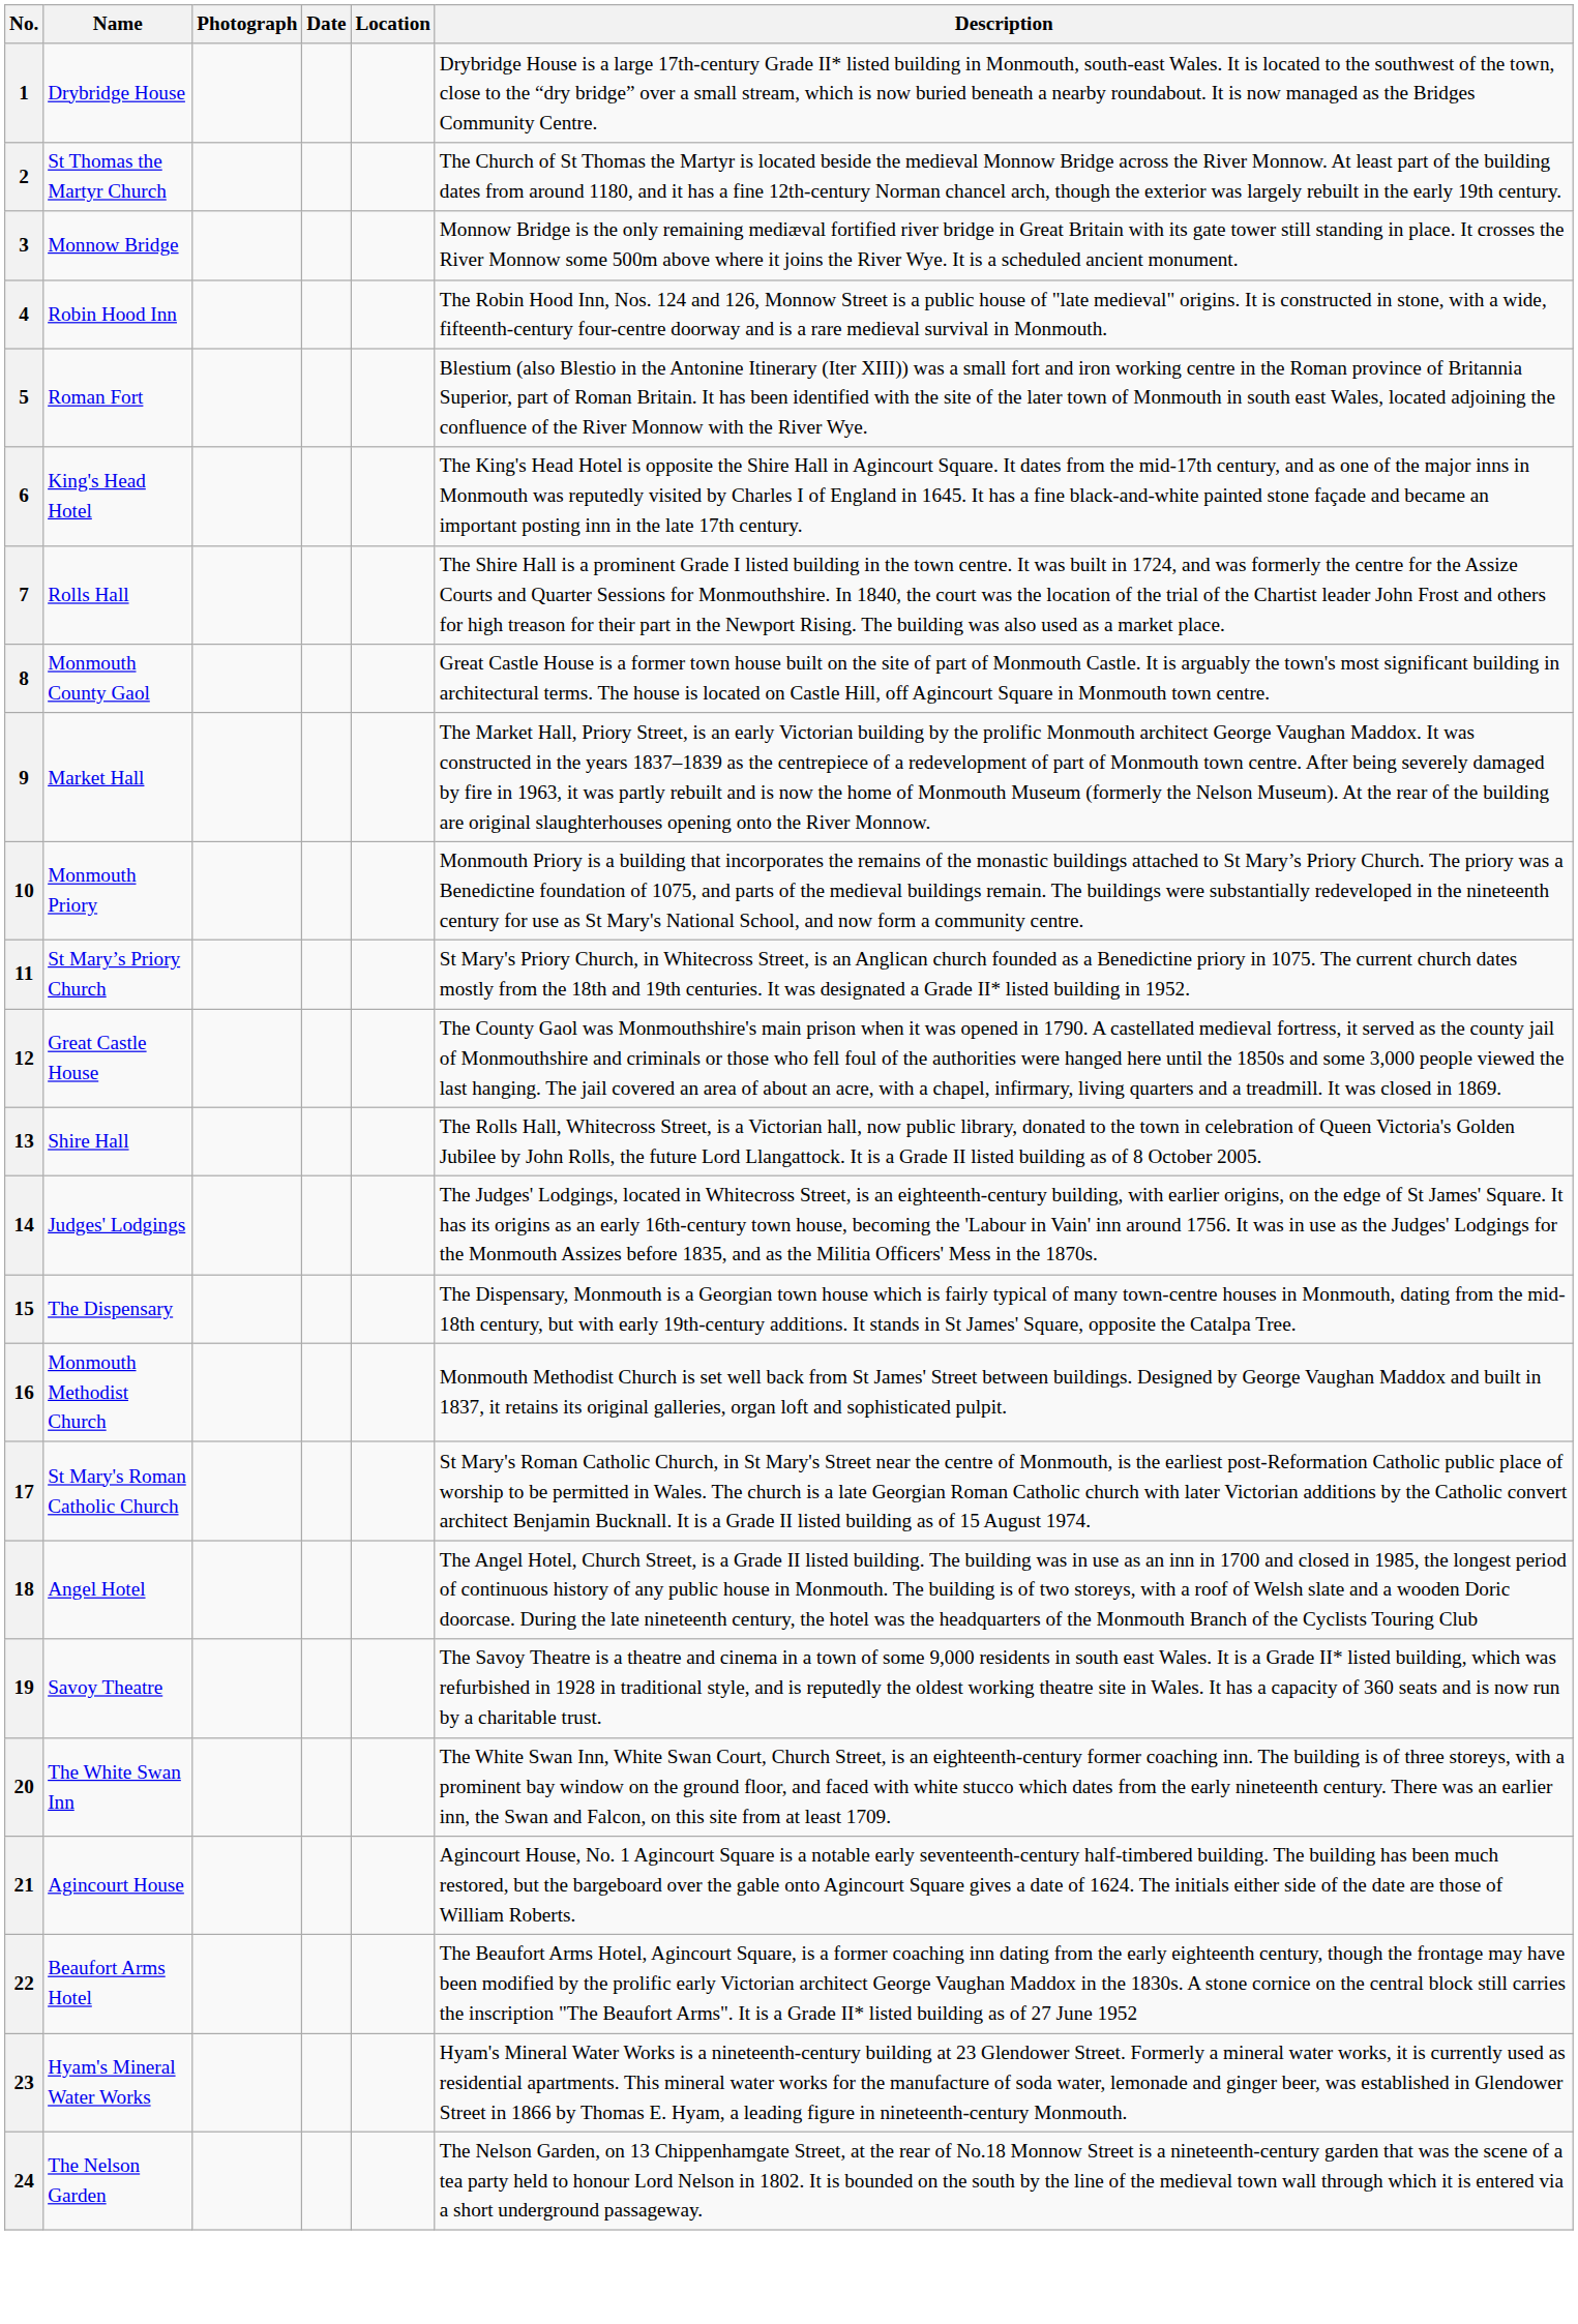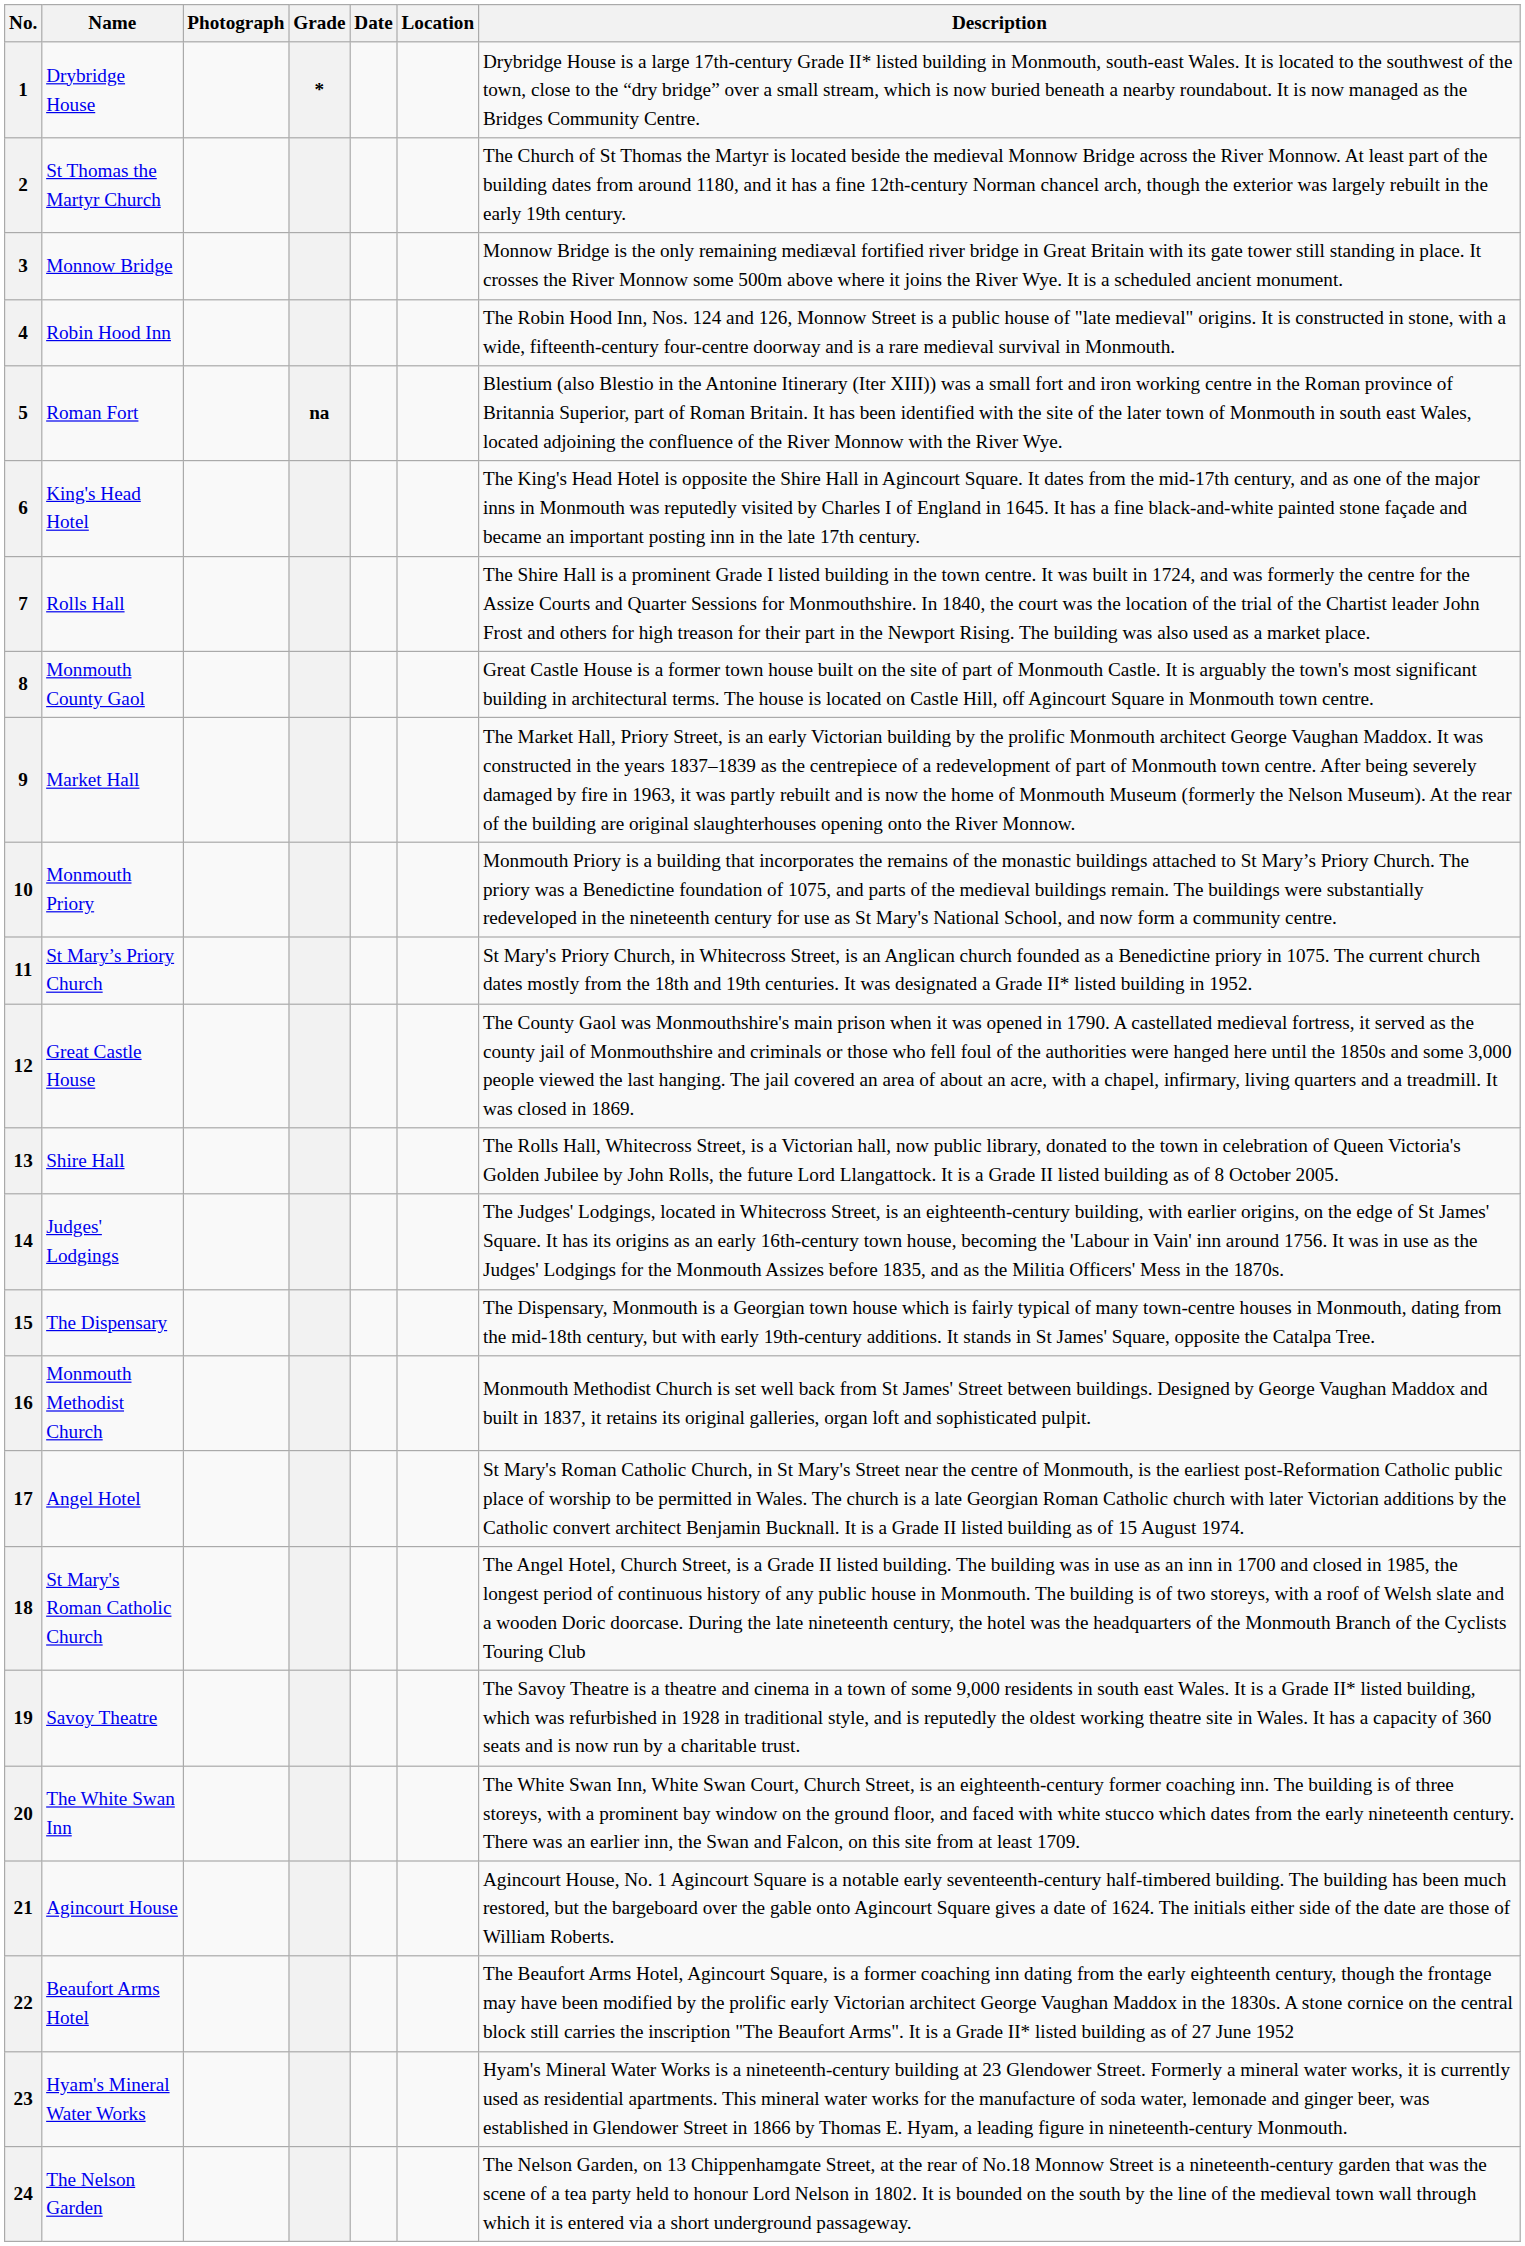 <table class="wikitable sortable" style="width:100%;border:0px;text-align:left;line-height:150%;">
 <tr>
 <th>No.</th>
 <th>Name</th>
 <th class="unsortable">Photograph</th>
+<th>Grade</th>
 <th>Date</th>
 <th class="unsortable">Location</th>
 <th class="unsortable">Description</th>
 </tr>
 <tr>
 <th>1</th>
 <td><a href='#'>Drybridge House</a></td>
 <td></td>
+<th>*</th>
 <td></td>
 <td></td>
 <td>Drybridge House is a large 17th-century Grade II* listed building in Monmouth, south-east Wales. It is located to the southwest of the town, close to the “dry bridge” over a small stream, which is now buried beneath a nearby roundabout. It is now managed as the Bridges Community Centre.</td>
 </tr>
 <tr>
 <th>2</th>
 <td><a href='#'>St Thomas the Martyr Church</a></td>
 <td></td>
+<th></th>
 <td></td>
 <td></td>
 <td>The Church of St Thomas the Martyr is located beside the medieval Monnow Bridge across the River Monnow. At least part of the building dates from around 1180, and it has a fine 12th-century Norman chancel arch, though the exterior was largely rebuilt in the early 19th century.</td>
 </tr>
 <tr>
 <th>3</th>
 <td><a href='#'>Monnow Bridge</a></td>
 <td></td>
+<th></th>
 <td></td>
 <td></td>
 <td>Monnow Bridge is the only remaining mediæval fortified river bridge in Great Britain with its gate tower still standing in place. It crosses the River Monnow some 500m above where it joins the River Wye. It is a scheduled ancient monument.</td>
 </tr>
 <tr>
 <th>4</th>
 <td><a href='#'>Robin Hood Inn</a></td>
 <td></td>
+<th></th>
 <td></td>
 <td></td>
 <td>The Robin Hood Inn, Nos. 124 and 126, Monnow Street is a public house of "late medieval" origins. It is constructed in stone, with a wide, fifteenth-century four-centre doorway and is a rare medieval survival in Monmouth.</td>
 </tr>
 <tr>
 <th>5</th>
 <td><a href='#'>Roman Fort</a></td>
 <td></td>
+<th>na</th>
 <td></td>
 <td></td>
 <td>Blestium (also Blestio in the Antonine Itinerary (Iter XIII)) was a small fort and iron working centre in the Roman province of Britannia Superior, part of Roman Britain. It has been identified with the site of the later town of Monmouth in south east Wales, located adjoining the confluence of the River Monnow with the River Wye.</td>
 </tr>
 <tr>
 <th>6</th>
 <td><a href='#'>King's Head Hotel</a></td>
 <td></td>
+<th></th>
 <td></td>
 <td></td>
 <td>The King's Head Hotel is opposite the Shire Hall in Agincourt Square. It dates from the mid-17th century, and as one of the major inns in Monmouth was reputedly visited by Charles I of England in 1645. It has a fine black-and-white painted stone façade and became an important posting inn in the late 17th century.</td>
 </tr>
 <tr>
 <th>7</th>
 <td><a href='#'>Rolls Hall</a></td>
 <td></td>
+<th></th>
 <td></td>
 <td></td>
 <td>The Shire Hall is a prominent Grade I listed building in the town centre. It was built in 1724, and was formerly the centre for the Assize Courts and Quarter Sessions for Monmouthshire. In 1840, the court was the location of the trial of the Chartist leader John Frost and others for high treason for their part in the Newport Rising. The building was also used as a market place.</td>
 </tr>
 <tr>
 <th>8</th>
 <td><a href='#'>Monmouth County Gaol</a></td>
 <td></td>
+<th></th>
 <td></td>
 <td></td>
 <td>Great Castle House is a former town house built on the site of part of Monmouth Castle. It is arguably the town's most significant building in architectural terms. The house is located on Castle Hill, off Agincourt Square in Monmouth town centre.</td>
 </tr>
 <tr>
 <th>9</th>
 <td><a href='#'>Market Hall</a></td>
 <td></td>
+<th></th>
 <td></td>
 <td></td>
 <td>The Market Hall, Priory Street, is an early Victorian building by the prolific Monmouth architect George Vaughan Maddox. It was constructed in the years 1837–1839 as the centrepiece of a redevelopment of part of Monmouth town centre. After being severely damaged by fire in 1963, it was partly rebuilt and is now the home of Monmouth Museum (formerly the Nelson Museum). At the rear of the building are original slaughterhouses opening onto the River Monnow.</td>
 </tr>
 <tr>
 <th>10</th>
 <td><a href='#'>Monmouth Priory</a></td>
 <td></td>
+<th></th>
 <td></td>
 <td></td>
 <td>Monmouth Priory is a building that incorporates the remains of the monastic buildings attached to St Mary’s Priory Church. The priory was a Benedictine foundation of 1075, and parts of the medieval buildings remain. The buildings were substantially redeveloped in the nineteenth century for use as St Mary's National School, and now form a community centre.</td>
 </tr>
 <tr>
 <th>11</th>
 <td><a href='#'>St Mary’s Priory Church</a></td>
 <td></td>
+<th></th>
 <td></td>
 <td></td>
 <td>St Mary's Priory Church, in Whitecross Street, is an Anglican church founded as a Benedictine priory in 1075. The current church dates mostly from the 18th and 19th centuries. It was designated a Grade II* listed building in 1952.</td>
 </tr>
 <tr>
 <th>12</th>
 <td><a href='#'>Great Castle House</a></td>
 <td></td>
+<th></th>
 <td></td>
 <td></td>
 <td>The County Gaol was Monmouthshire's main prison when it was opened in 1790. A castellated medieval fortress, it served as the county jail of Monmouthshire and criminals or those who fell foul of the authorities were hanged here until the 1850s and some 3,000 people viewed the last hanging. The jail covered an area of about an acre, with a chapel, infirmary, living quarters and a treadmill. It was closed in 1869.</td>
 </tr>
 <tr>
 <th>13</th>
 <td><a href='#'>Shire Hall</a></td>
 <td></td>
+<th></th>
 <td></td>
 <td></td>
 <td>The Rolls Hall, Whitecross Street, is a Victorian hall, now public library, donated to the town in celebration of Queen Victoria's Golden Jubilee by John Rolls, the future Lord Llangattock. It is a Grade II listed building as of 8 October 2005.</td>
 </tr>
 <tr>
 <th>14</th>
 <td><a href='#'>Judges' Lodgings</a></td>
 <td></td>
+<th></th>
 <td></td>
 <td></td>
 <td>The Judges' Lodgings, located in Whitecross Street, is an eighteenth-century building, with earlier origins, on the edge of St James' Square. It has its origins as an early 16th-century town house, becoming the 'Labour in Vain' inn around 1756. It was in use as the Judges' Lodgings for the Monmouth Assizes before 1835, and as the Militia Officers' Mess in the 1870s.</td>
 </tr>
 <tr>
 <th>15</th>
 <td><a href='#'>The Dispensary</a></td>
 <td></td>
+<th not listed></th>
 <td></td>
 <td></td>
 <td>The Dispensary, Monmouth is a Georgian town house which is fairly typical of many town-centre houses in Monmouth, dating from the mid-18th century, but with early 19th-century additions. It stands in St James' Square, opposite the Catalpa Tree.</td>
 </tr>
 <tr>
 <th>16</th>
 <td><a href='#'>Monmouth Methodist Church</a></td>
 <td></td>
+<th></th>
 <td></td>
 <td></td>
 <td>Monmouth Methodist Church is set well back from St James' Street between buildings. Designed by George Vaughan Maddox and built in 1837, it retains its original galleries, organ loft and sophisticated pulpit.</td>
 </tr>
 <tr>
 <th>17</th>
-<td><a href='#'>St Mary's Roman Catholic Church</a></td>
+<td><a href='#'>Angel Hotel</a></td>
 <td></td>
+<th></th>
 <td></td>
 <td></td>
 <td>St Mary's Roman Catholic Church, in St Mary's Street near the centre of Monmouth, is the earliest post-Reformation Catholic public place of worship to be permitted in Wales. The church is a late Georgian Roman Catholic church with later Victorian additions by the Catholic convert architect Benjamin Bucknall. It is a Grade II listed building as of 15 August 1974.</td>
 </tr>
 <tr>
 <th>18</th>
-<td><a href='#'>Angel Hotel</a></td>
+<td><a href='#'>St Mary's Roman Catholic Church</a></td>
 <td></td>
+<th></th>
 <td></td>
 <td></td>
 <td>The Angel Hotel, Church Street, is a Grade II listed building. The building was in use as an inn in 1700 and closed in 1985, the longest period of continuous history of any public house in Monmouth. The building is of two storeys, with a roof of Welsh slate and a wooden Doric doorcase. During the late nineteenth century, the hotel was the headquarters of the Monmouth Branch of the Cyclists Touring Club</td>
 </tr>
 <tr>
 <th>19</th>
 <td><a href='#'>Savoy Theatre</a></td>
 <td></td>
+<th></th>
 <td></td>
 <td></td>
 <td>The Savoy Theatre is a theatre and cinema in a town of some 9,000 residents in south east Wales. It is a Grade II* listed building, which was refurbished in 1928 in traditional style, and is reputedly the oldest working theatre site in Wales. It has a capacity of 360 seats and is now run by a charitable trust.</td>
 </tr>
 <tr>
 <th>20</th>
 <td><a href='#'>The White Swan Inn</a></td>
 <td></td>
+<th></th>
 <td></td>
 <td></td>
 <td>The White Swan Inn, White Swan Court, Church Street, is an eighteenth-century former coaching inn. The building is of three storeys, with a prominent bay window on the ground floor, and faced with white stucco which dates from the early nineteenth century. There was an earlier inn, the Swan and Falcon, on this site from at least 1709.</td>
 </tr>
 <tr>
 <th>21</th>
 <td><a href='#'>Agincourt House</a></td>
 <td></td>
+<th></th>
 <td></td>
 <td></td>
 <td>Agincourt House, No. 1 Agincourt Square is a notable early seventeenth-century half-timbered building. The building has been much restored, but the bargeboard over the gable onto Agincourt Square gives a date of 1624. The initials either side of the date are those of William Roberts.</td>
 </tr>
 <tr>
 <th>22</th>
 <td><a href='#'>Beaufort Arms Hotel</a></td>
 <td></td>
+<th></th>
 <td></td>
 <td></td>
 <td>The Beaufort Arms Hotel, Agincourt Square, is a former coaching inn dating from the early eighteenth century, though the frontage may have been modified by the prolific early Victorian architect George Vaughan Maddox in the 1830s. A stone cornice on the central block still carries the inscription "The Beaufort Arms". It is a Grade II* listed building as of 27 June 1952</td>
 </tr>
 <tr>
 <th>23</th>
 <td><a href='#'>Hyam's Mineral Water Works</a></td>
 <td></td>
+<th not listed></th>
 <td></td>
 <td></td>
 <td>Hyam's Mineral Water Works is a nineteenth-century building at 23 Glendower Street. Formerly a mineral water works, it is currently used as residential apartments. This mineral water works for the manufacture of soda water, lemonade and ginger beer, was established in Glendower Street in 1866 by Thomas E. Hyam, a leading figure in nineteenth-century Monmouth.</td>
 </tr>
 <tr>
 <th>24</th>
 <td><a href='#'>The Nelson Garden</a></td>
 <td></td>
+<th></th>
 <td></td>
 <td></td>
 <td>The Nelson Garden, on 13 Chippenhamgate Street, at the rear of No.18 Monnow Street is a nineteenth-century garden that was the scene of a tea party held to honour Lord Nelson in 1802. It is bounded on the south by the line of the medieval town wall through which it is entered via a short underground passageway.</td>
 </tr>
 </table>
